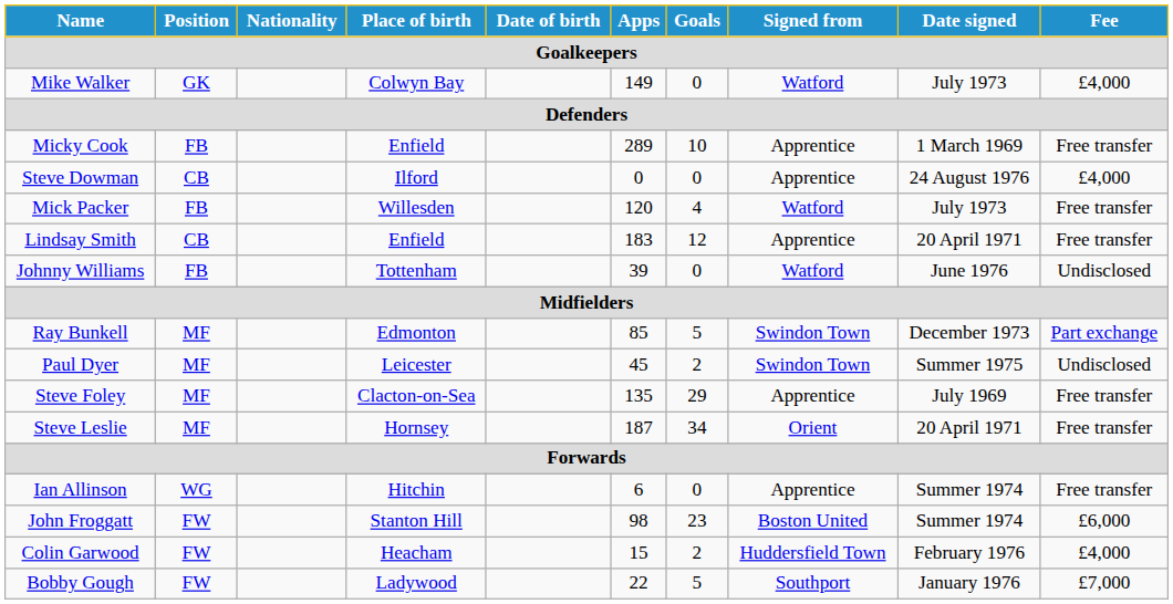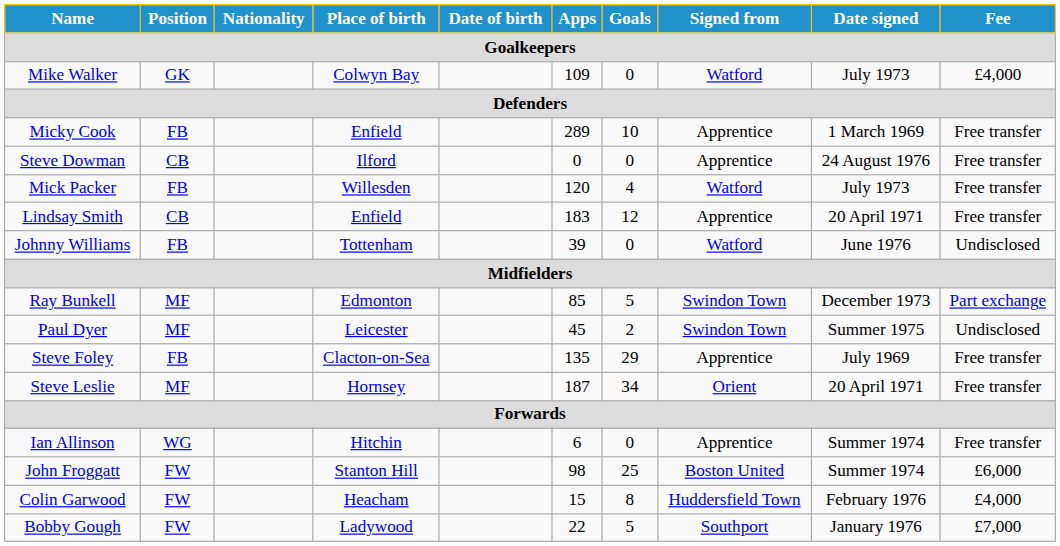 <table class="wikitable" style="text-align:center; font-size:90%; width:100%;">
 <tr>
 <th style="background:#2191CC; color:white; border:1px solid #F7C408; text-align:center;">Name</th>
 <th style="background:#2191CC; color:white; border:1px solid #F7C408; text-align:center;">Position</th>
 <th style="background:#2191CC; color:white; border:1px solid #F7C408; text-align:center;">Nationality</th>
 <th style="background:#2191CC; color:white; border:1px solid #F7C408; text-align:center;">Place of birth</th>
 <th style="background:#2191CC; color:white; border:1px solid #F7C408; text-align:center;">Date of birth</th>
 <th style="background:#2191CC; color:white; border:1px solid #F7C408; text-align:center;">Apps</th>
 <th style="background:#2191CC; color:white; border:1px solid #F7C408; text-align:center;">Goals</th>
 <th style="background:#2191CC; color:white; border:1px solid #F7C408; text-align:center;">Signed from</th>
 <th style="background:#2191CC; color:white; border:1px solid #F7C408; text-align:center;">Date signed</th>
 <th style="background:#2191CC; color:white; border:1px solid #F7C408; text-align:center;">Fee</th>
 </tr>
 <tr>
 <th colspan="12" style="background:#dcdcdc; text-align:center;">Goalkeepers</th>
 </tr>
 <tr>
 <td><a href='#'>Mike Walker</a></td>
 <td><a href='#'>GK</a></td>
 <td></td>
 <td><a href='#'>Colwyn Bay</a></td>
 <td></td>
-<td>149</td>
+<td>109</td>
 <td>0</td>
 <td> <a href='#'>Watford</a></td>
 <td>July 1973</td>
 <td>£4,000</td>
 </tr>
 <tr>
 <th colspan="12" style="background:#dcdcdc; text-align:center;">Defenders</th>
 </tr>
 <tr>
 <td><a href='#'>Micky Cook</a></td>
 <td><a href='#'>FB</a></td>
 <td></td>
 <td><a href='#'>Enfield</a></td>
 <td></td>
 <td>289</td>
 <td>10</td>
 <td>Apprentice</td>
 <td>1 March 1969</td>
 <td>Free transfer</td>
 </tr>
 <tr>
 <td><a href='#'>Steve Dowman</a></td>
 <td><a href='#'>CB</a></td>
 <td></td>
 <td><a href='#'>Ilford</a></td>
 <td></td>
 <td>0</td>
 <td>0</td>
 <td>Apprentice</td>
 <td>24 August 1976</td>
-<td>£4,000</td>
+<td>Free transfer</td>
 </tr>
 <tr>
 <td><a href='#'>Mick Packer</a></td>
 <td><a href='#'>FB</a></td>
 <td></td>
 <td><a href='#'>Willesden</a></td>
 <td></td>
 <td>120</td>
 <td>4</td>
 <td> <a href='#'>Watford</a></td>
 <td>July 1973</td>
 <td>Free transfer</td>
 </tr>
 <tr>
 <td><a href='#'>Lindsay Smith</a></td>
 <td><a href='#'>CB</a></td>
 <td></td>
 <td><a href='#'>Enfield</a></td>
 <td></td>
 <td>183</td>
 <td>12</td>
 <td>Apprentice</td>
 <td>20 April 1971</td>
 <td>Free transfer</td>
 </tr>
 <tr>
 <td><a href='#'>Johnny Williams</a></td>
 <td><a href='#'>FB</a></td>
 <td></td>
 <td><a href='#'>Tottenham</a></td>
 <td></td>
 <td>39</td>
 <td>0</td>
 <td> <a href='#'>Watford</a></td>
 <td>June 1976</td>
 <td>Undisclosed</td>
 </tr>
 <tr>
 <th colspan="12" style="background:#dcdcdc; text-align:center;">Midfielders</th>
 </tr>
 <tr>
 <td><a href='#'>Ray Bunkell</a></td>
 <td><a href='#'>MF</a></td>
 <td></td>
 <td><a href='#'>Edmonton</a></td>
 <td></td>
 <td>85</td>
 <td>5</td>
 <td> <a href='#'>Swindon Town</a></td>
 <td>December 1973</td>
 <td><a href='#'>Part exchange</a></td>
 </tr>
 <tr>
 <td><a href='#'>Paul Dyer</a></td>
 <td><a href='#'>MF</a></td>
 <td></td>
 <td><a href='#'>Leicester</a></td>
 <td></td>
 <td>45</td>
 <td>2</td>
 <td> <a href='#'>Swindon Town</a></td>
 <td>Summer 1975</td>
 <td>Undisclosed</td>
 </tr>
 <tr>
 <td><a href='#'>Steve Foley</a></td>
-<td><a href='#'>MF</a></td>
+<td><a href='#'>FB</a></td>
 <td></td>
 <td><a href='#'>Clacton-on-Sea</a></td>
 <td></td>
 <td>135</td>
 <td>29</td>
 <td>Apprentice</td>
 <td>July 1969</td>
 <td>Free transfer</td>
 </tr>
 <tr>
 <td><a href='#'>Steve Leslie</a></td>
 <td><a href='#'>MF</a></td>
 <td></td>
 <td><a href='#'>Hornsey</a></td>
 <td></td>
 <td>187</td>
 <td>34</td>
 <td> <a href='#'>Orient</a></td>
 <td>20 April 1971</td>
 <td>Free transfer</td>
 </tr>
 <tr>
 <th colspan="12" style="background:#dcdcdc; text-align:center;">Forwards</th>
 </tr>
 <tr>
 <td><a href='#'>Ian Allinson</a></td>
 <td><a href='#'>WG</a></td>
 <td></td>
 <td><a href='#'>Hitchin</a></td>
 <td></td>
 <td>6</td>
 <td>0</td>
 <td>Apprentice</td>
 <td>Summer 1974</td>
 <td>Free transfer</td>
 </tr>
 <tr>
 <td><a href='#'>John Froggatt</a></td>
 <td><a href='#'>FW</a></td>
 <td></td>
 <td><a href='#'>Stanton Hill</a></td>
 <td></td>
 <td>98</td>
-<td>23</td>
+<td>25</td>
 <td> <a href='#'>Boston United</a></td>
 <td>Summer 1974</td>
 <td>£6,000</td>
 </tr>
 <tr>
 <td><a href='#'>Colin Garwood</a></td>
 <td><a href='#'>FW</a></td>
 <td></td>
 <td><a href='#'>Heacham</a></td>
 <td></td>
 <td>15</td>
-<td>2</td>
+<td>8</td>
 <td> <a href='#'>Huddersfield Town</a></td>
 <td>February 1976</td>
 <td>£4,000</td>
 </tr>
 <tr>
 <td><a href='#'>Bobby Gough</a></td>
 <td><a href='#'>FW</a></td>
 <td></td>
 <td><a href='#'>Ladywood</a></td>
 <td></td>
 <td>22</td>
 <td>5</td>
 <td> <a href='#'>Southport</a></td>
 <td>January 1976</td>
 <td>£7,000</td>
 </tr>
 </table>
